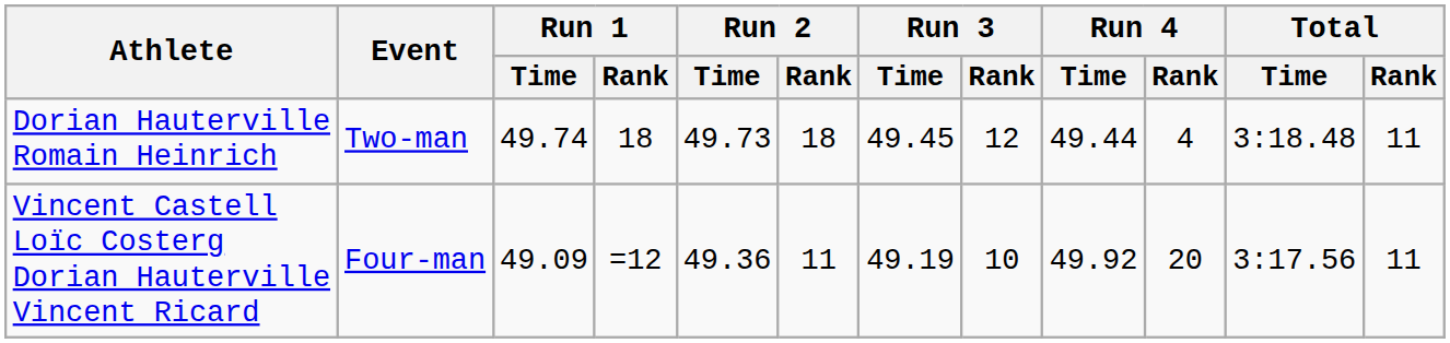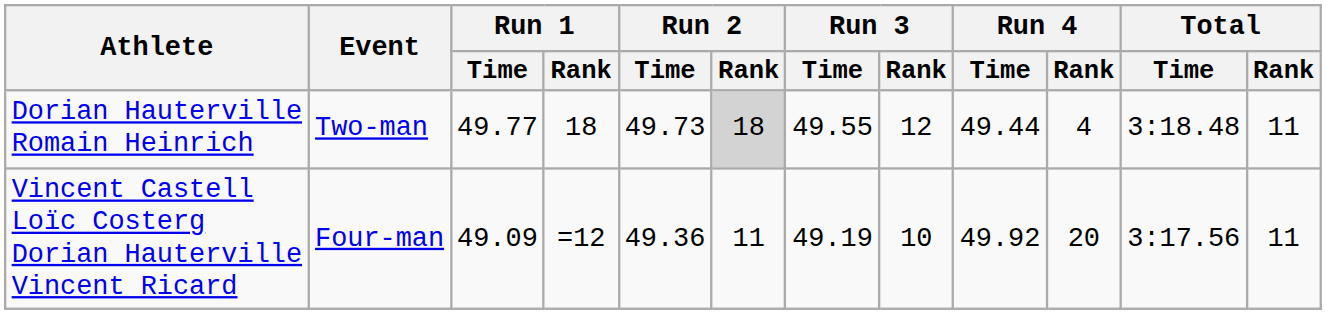 <table class="wikitable" style="font-size:90%">
 <tr>
 <th rowspan="2">Athlete</th>
 <th rowspan="2">Event</th>
 <th colspan="2">Run 1</th>
 <th colspan="2">Run 2</th>
 <th colspan="2">Run 3</th>
 <th colspan="2">Run 4</th>
 <th colspan="2">Total</th>
 </tr>
 <tr style="font-size:95%">
 <th>Time</th>
 <th>Rank</th>
 <th>Time</th>
 <th>Rank</th>
 <th>Time</th>
 <th>Rank</th>
 <th>Time</th>
 <th>Rank</th>
 <th>Time</th>
 <th>Rank</th>
 </tr>
 <tr align=center>
 <td align=left><a href='#'>Dorian Hauterville</a><br><a href='#'>Romain Heinrich</a></td>
 <td align=left><a href='#'>Two-man</a></td>
-<td>49.74</td>
+<td>49.77</td>
 <td>18</td>
 <td>49.73</td>
-<td>18</td>
-<td>49.45</td>
+<td style="background: lightgrey;">18</td>
+<td>49.55</td>
 <td>12</td>
 <td>49.44</td>
 <td>4</td>
 <td>3:18.48</td>
 <td>11</td>
 </tr>
 <tr align=center>
 <td align=left><a href='#'>Vincent Castell</a><br><a href='#'>Loïc Costerg</a><br><a href='#'>Dorian Hauterville</a><br><a href='#'>Vincent Ricard</a></td>
 <td align=left><a href='#'>Four-man</a></td>
 <td>49.09</td>
 <td>=12</td>
 <td>49.36</td>
 <td>11</td>
 <td>49.19</td>
 <td>10</td>
 <td>49.92</td>
 <td>20</td>
 <td>3:17.56</td>
 <td>11</td>
 </tr>
 </table>
